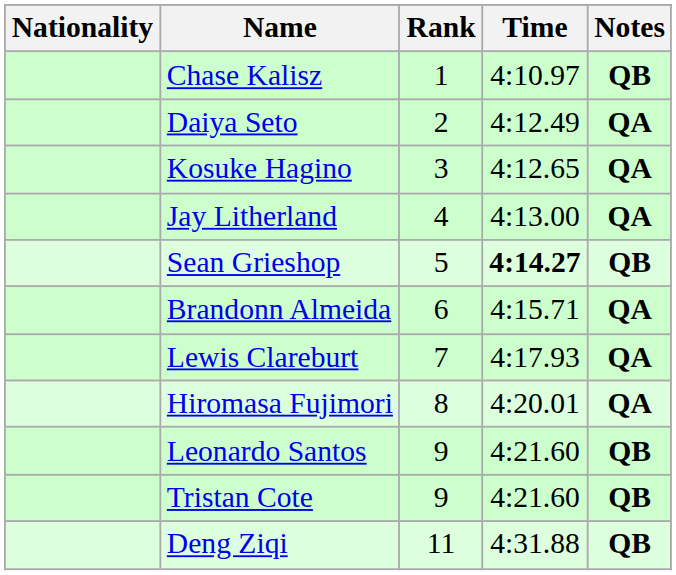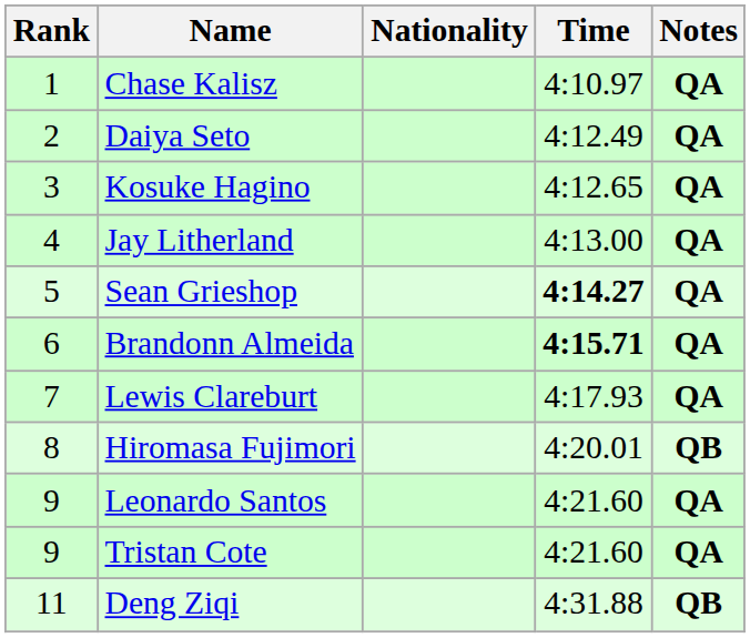 <table class="wikitable sortable" style="text-align:center">
 <tr>
+<th>Rank</th>
+<th>Name</th>
 <th>Nationality</th>
-<th>Name</th>
-<th>Rank</th>
 <th>Time</th>
 <th>Notes</th>
 </tr>
 <tr bgcolor=ccffcc>
+<td>1</td>
+<td align=left><a href='#'>Chase Kalisz</a></td>
 <td align=left></td>
-<td align=left><a href='#'>Chase Kalisz</a></td>
-<td>1</td>
 <td>4:10.97</td>
-<td><strong>QB</strong></td>
+<td><strong>QA</strong></td>
 </tr>
 <tr bgcolor=ccffcc>
+<td>2</td>
+<td align=left><a href='#'>Daiya Seto</a></td>
 <td align=left></td>
-<td align=left><a href='#'>Daiya Seto</a></td>
-<td>2</td>
 <td>4:12.49</td>
 <td><strong>QA</strong></td>
 </tr>
 <tr bgcolor=ccffcc>
+<td>3</td>
+<td align=left><a href='#'>Kosuke Hagino</a></td>
 <td align=left></td>
-<td align=left><a href='#'>Kosuke Hagino</a></td>
-<td>3</td>
 <td>4:12.65</td>
 <td><strong>QA</strong></td>
 </tr>
 <tr bgcolor=ccffcc>
+<td>4</td>
+<td align=left><a href='#'>Jay Litherland</a></td>
 <td align=left></td>
-<td align=left><a href='#'>Jay Litherland</a></td>
-<td>4</td>
 <td>4:13.00</td>
 <td><strong>QA</strong></td>
 </tr>
 <tr bgcolor=ddffdd>
+<td>5</td>
+<td align=left><a href='#'>Sean Grieshop</a></td>
 <td align=left></td>
-<td align=left><a href='#'>Sean Grieshop</a></td>
-<td>5</td>
 <td><strong>4:14.27</strong></td>
-<td><strong>QB</strong></td>
-</tr>
-<tr bgcolor=ccffcc>
-<td align=left></td>
-<td align=left><a href='#'>Brandonn Almeida</a></td>
-<td>6</td>
-<td>4:15.71</td>
 <td><strong>QA</strong></td>
 </tr>
 <tr bgcolor=ccffcc>
+<td>6</td>
+<td align=left><a href='#'>Brandonn Almeida</a></td>
 <td align=left></td>
+<td><strong>4:15.71</strong></td>
+<td><strong>QA</strong></td>
+</tr>
+<tr bgcolor=ccffcc>
+<td>7</td>
 <td align=left><a href='#'>Lewis Clareburt</a></td>
-<td>7</td>
+<td align=left></td>
 <td>4:17.93</td>
 <td><strong>QA</strong></td>
 </tr>
 <tr bgcolor=ddffdd>
+<td>8</td>
+<td align=left><a href='#'>Hiromasa Fujimori</a></td>
 <td align=left></td>
-<td align=left><a href='#'>Hiromasa Fujimori</a></td>
-<td>8</td>
 <td>4:20.01</td>
+<td><strong>QB</strong></td>
+</tr>
+<tr bgcolor=ccffcc>
+<td>9</td>
+<td align=left><a href='#'>Leonardo Santos</a></td>
+<td align=left></td>
+<td>4:21.60</td>
 <td><strong>QA</strong></td>
 </tr>
 <tr bgcolor=ccffcc>
+<td>9</td>
+<td align=left><a href='#'>Tristan Cote</a></td>
 <td align=left></td>
-<td align=left><a href='#'>Leonardo Santos</a></td>
-<td>9</td>
 <td>4:21.60</td>
-<td><strong>QB</strong></td>
-</tr>
-<tr bgcolor=ccffcc>
-<td align=left></td>
-<td align=left><a href='#'>Tristan Cote</a></td>
-<td>9</td>
-<td>4:21.60</td>
-<td><strong>QB</strong></td>
+<td><strong>QA</strong></td>
 </tr>
 <tr bgcolor=ddffdd>
+<td>11</td>
+<td align=left><a href='#'>Deng Ziqi</a></td>
 <td align=left></td>
-<td align=left><a href='#'>Deng Ziqi</a></td>
-<td>11</td>
 <td>4:31.88</td>
 <td><strong>QB</strong></td>
 </tr>
 </table>
